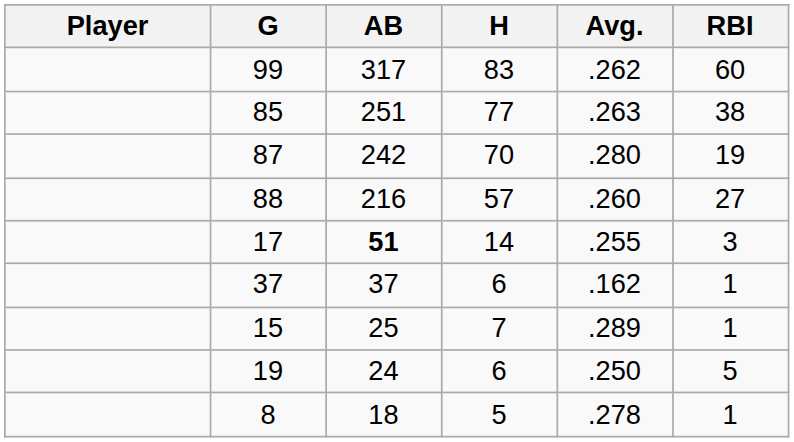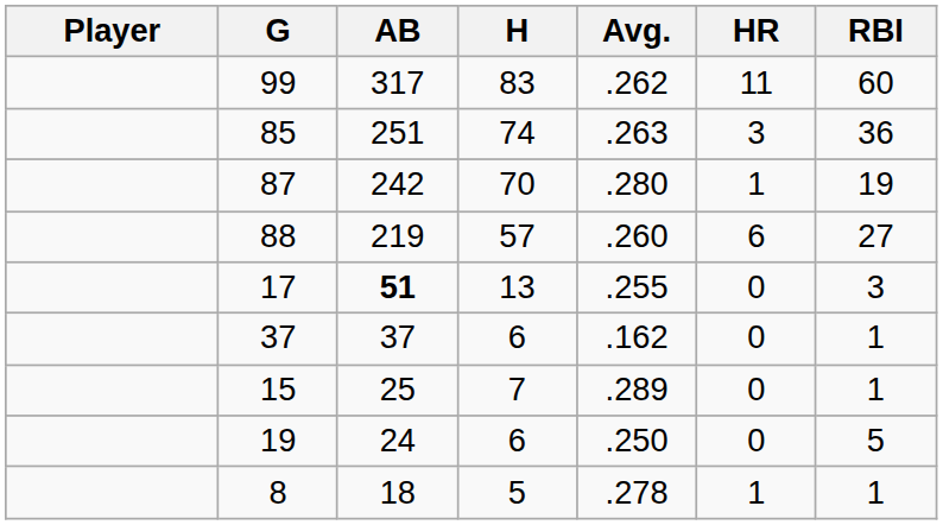 <table class="wikitable sortable">
 <tr>
 <th bgcolor="#DDDDFF" width="16%">Player</th>
 <th bgcolor="#DDDDFF" width="9%">G</th>
 <th bgcolor="#DDDDFF" width="9%">AB</th>
 <th bgcolor="#DDDDFF" width="9%">H</th>
 <th bgcolor="#DDDDFF" width="9%">Avg.</th>
+<th bgcolor="#DDDDFF" width="9%">HR</th>
 <th bgcolor="#DDDDFF" width="9%">RBI</th>
 </tr>
 <tr align="center">
 <td></td>
 <td>99</td>
 <td>317</td>
 <td>83</td>
 <td>.262</td>
+<td>11</td>
 <td>60</td>
 </tr>
 <tr align="center">
 <td></td>
 <td>85</td>
 <td>251</td>
-<td>77</td>
+<td>74</td>
 <td>.263</td>
-<td>38</td>
+<td>3</td>
+<td>36</td>
 </tr>
 <tr align="center">
 <td></td>
 <td>87</td>
 <td>242</td>
 <td>70</td>
 <td>.280</td>
+<td>1</td>
 <td>19</td>
 </tr>
 <tr align=center>
 <td></td>
 <td>88</td>
-<td>216</td>
+<td>219</td>
 <td>57</td>
 <td>.260</td>
+<td>6</td>
 <td>27</td>
 </tr>
 <tr align="center">
 <td></td>
 <td>17</td>
 <td><strong>51</strong></td>
-<td>14</td>
+<td>13</td>
 <td>.255</td>
+<td>0</td>
 <td>3</td>
 </tr>
 <tr align="center">
 <td></td>
 <td>37</td>
 <td>37</td>
 <td>6</td>
 <td>.162</td>
+<td>0</td>
 <td>1</td>
 </tr>
 <tr align="center">
 <td></td>
 <td>15</td>
 <td>25</td>
 <td>7</td>
 <td>.289</td>
+<td>0</td>
 <td>1</td>
 </tr>
 <tr align="center">
 <td></td>
 <td>19</td>
 <td>24</td>
 <td>6</td>
 <td>.250</td>
+<td>0</td>
 <td>5</td>
 </tr>
 <tr align="center">
 <td></td>
 <td>8</td>
 <td>18</td>
 <td>5</td>
 <td>.278</td>
 <td>1</td>
+<td>1</td>
 </tr>
 </table>
